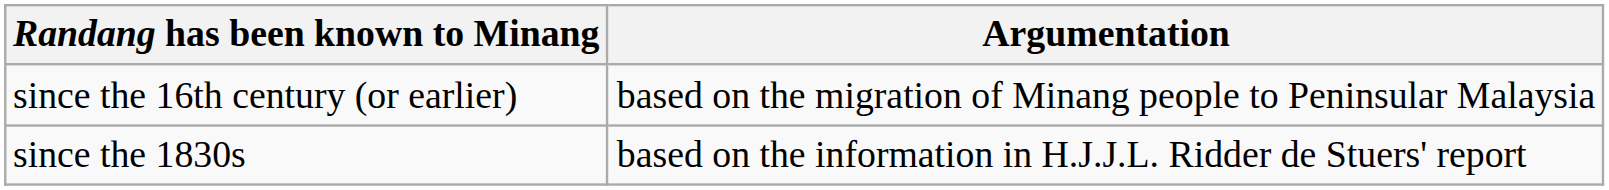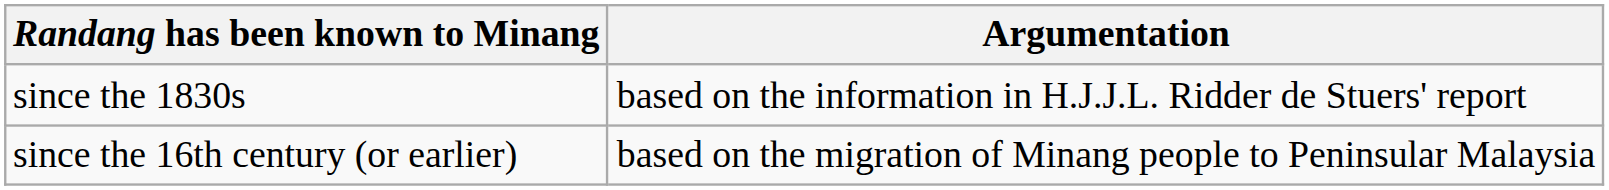 <table class="wikitable" style="margin: 1em auto;" >
 <tr  >
 <th><em>Randang</em> has been known to Minang</th>
 <th>Argumentation</th>
 </tr>
 <tr>
+<td>since the 1830s</td>
+<td>based on the information in H.J.J.L. Ridder de Stuers' report</td>
+</tr>
+<tr>
 <td>since the 16th century (or earlier)</td>
 <td>based on the migration of Minang people to Peninsular Malaysia</td>
 </tr>
-<tr>
-<td>since the 1830s</td>
-<td>based on the information in H.J.J.L. Ridder de Stuers' report</td>
-</tr>
 </table>
